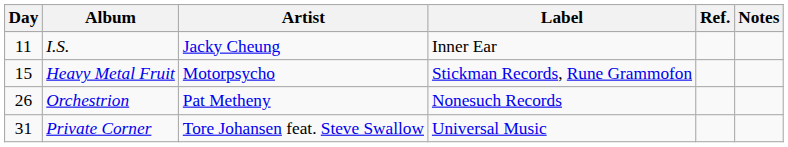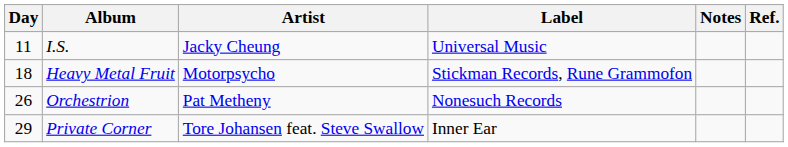 <table class="wikitable">
 <tr>
 <th>Day</th>
 <th>Album</th>
 <th>Artist</th>
 <th>Label</th>
+<th>Notes</th>
 <th>Ref.</th>
-<th>Notes</th>
 </tr>
 <tr>
 <td rowspan="1" style="text-align:center;">11</td>
 <td><em>I.S.</em></td>
 <td><a href='#'>Jacky Cheung</a></td>
-<td>Inner Ear</td>
+<td><a href='#'>Universal Music</a></td>
+<td></td>
 <td style="text-align:center;"></td>
-<td></td>
 </tr>
 <tr>
-<td rowspan="1" style="text-align:center;">15</td>
+<td rowspan="1" style="text-align:center;">18</td>
 <td><em><a href='#'>Heavy Metal Fruit</a></em></td>
 <td><a href='#'>Motorpsycho</a></td>
 <td><a href='#'>Stickman Records</a>, <a href='#'>Rune Grammofon</a></td>
+<td></td>
 <td style="text-align:center;"></td>
-<td></td>
 </tr>
 <tr>
 <td rowspan="1" style="text-align:center;">26</td>
 <td><em><a href='#'>Orchestrion</a></em></td>
 <td><a href='#'>Pat Metheny</a></td>
 <td><a href='#'>Nonesuch Records</a></td>
+<td></td>
 <td style="text-align:center;"></td>
-<td></td>
 </tr>
 <tr>
-<td rowspan="1" style="text-align:center;">31</td>
+<td rowspan="1" style="text-align:center;">29</td>
 <td><em><a href='#'>Private Corner</a></em></td>
 <td><a href='#'>Tore Johansen</a> feat. <a href='#'>Steve Swallow</a></td>
-<td><a href='#'>Universal Music</a></td>
+<td>Inner Ear</td>
+<td></td>
 <td style="text-align:center;"></td>
-<td></td>
 </tr>
 </table>
